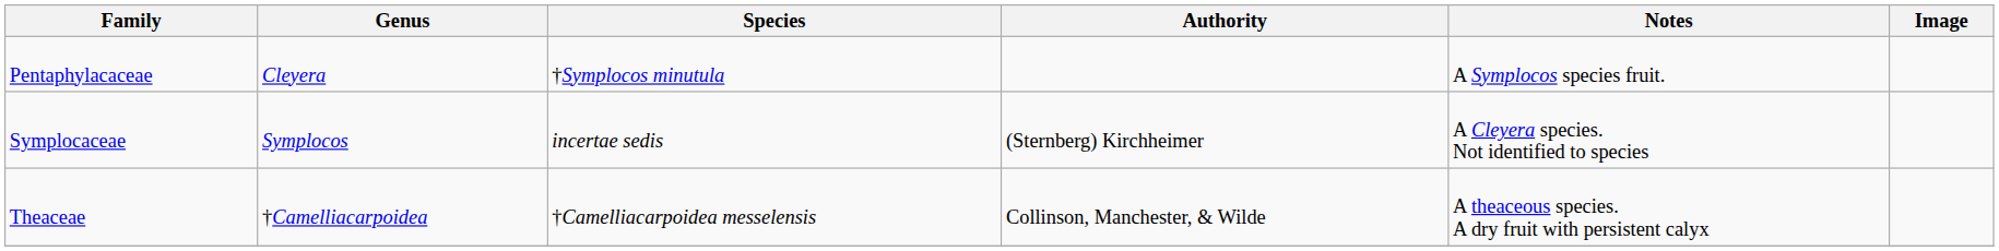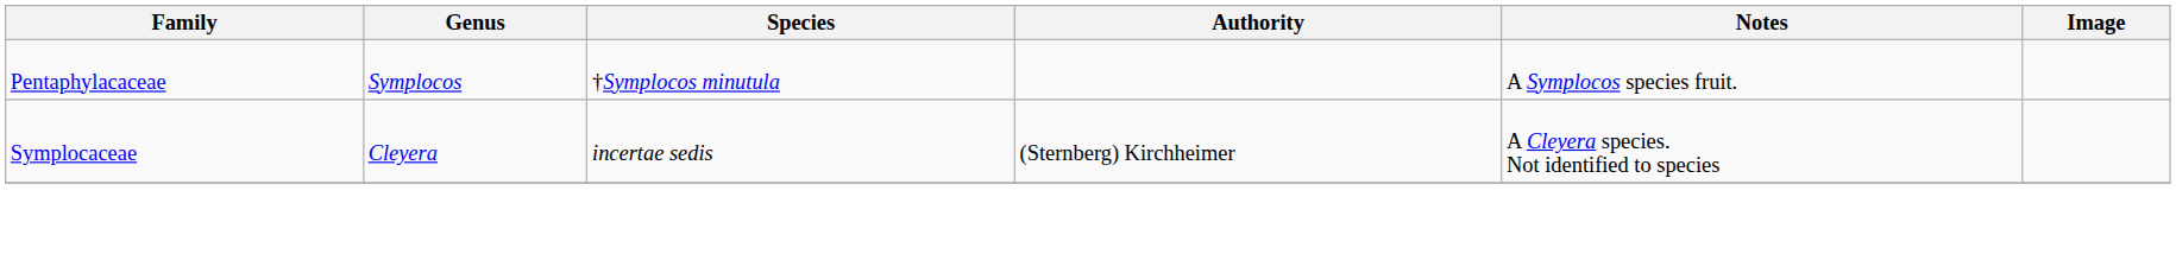 <table class="wikitable" align="center" width="100%">
 <tr>
 <th>Family</th>
 <th>Genus</th>
 <th>Species</th>
 <th>Authority</th>
 <th>Notes</th>
 <th>Image</th>
 </tr>
 <tr>
 <td><br><a href='#'>Pentaphylacaceae</a></td>
-<td><br><em><a href='#'>Cleyera</a></em></td>
+<td><br><em><a href='#'>Symplocos</a></em></td>
 <td><br>†<em><a href='#'>Symplocos minutula</a></em></td>
 <td></td>
 <td><br>A <em><a href='#'>Symplocos</a></em> species fruit.</td>
 <td></td>
 </tr>
 <tr>
 <td><br><a href='#'>Symplocaceae</a></td>
-<td><br><em><a href='#'>Symplocos</a></em></td>
+<td><br><em><a href='#'>Cleyera</a></em></td>
 <td><br><em>incertae sedis</em></td>
 <td><br>(Sternberg) Kirchheimer</td>
 <td><br>A <em><a href='#'>Cleyera</a></em> species.<br>Not identified to species</td>
 <td></td>
 </tr>
 <tr>
-<td><br><a href='#'>Theaceae</a></td>
-<td><br>†<em><a href='#'>Camelliacarpoidea</a></em></td>
-<td><br>†<em>Camelliacarpoidea messelensis</em></td>
-<td><br>Collinson, Manchester, & Wilde</td>
-<td><br>A <a href='#'>theaceous</a> species.<br>A dry fruit with persistent calyx</td>
-<td></td>
-</tr>
-<tr>
 </tr>
 </table>
